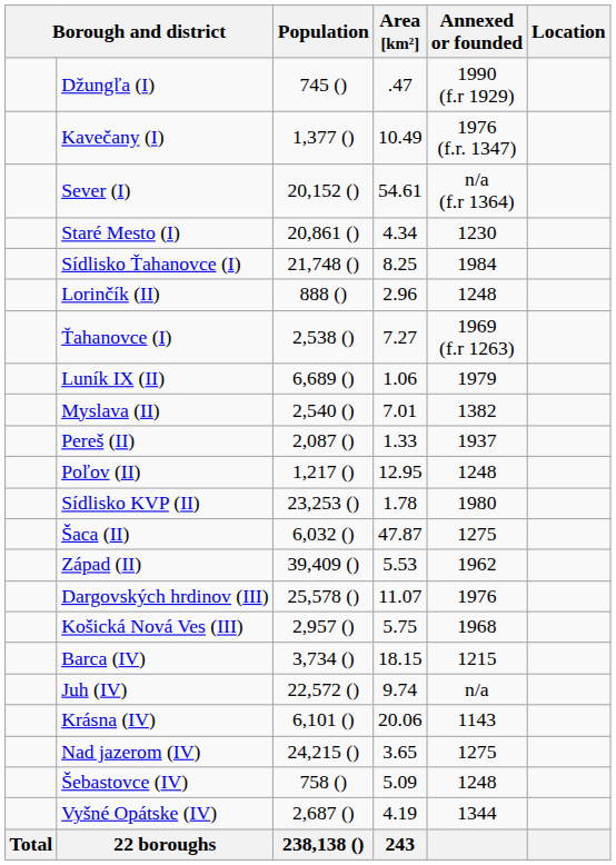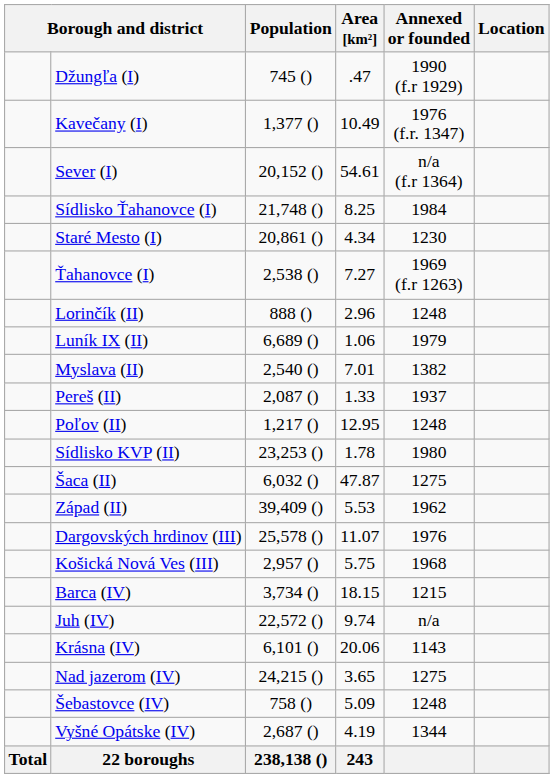 <table class="wikitable sortable" style="text-align:center;">
 <tr>
 <th colspan="2" class="unsortable">Borough and district</th>
 <th>Population</th>
 <th>Area<br><small>[km²]</small></th>
 <th>Annexed <br> or founded</th>
 <th class="unsortable">Location</th>
 </tr>
 <tr>
 <td></td>
 <td align="left"><a href='#'>Džungľa</a> (<a href='#'>I</a>)</td>
 <td>745 ()</td>
 <td>.47</td>
 <td>1990 <br> (f.r  1929)</td>
 <td></td>
 </tr>
 <tr>
 <td></td>
 <td align="left"><a href='#'>Kavečany</a> (<a href='#'>I</a>)</td>
 <td>1,377 ()</td>
 <td>10.49</td>
 <td>1976 <br> (f.r. 1347)</td>
 <td></td>
 </tr>
 <tr>
 <td></td>
 <td align="left"><a href='#'>Sever</a> (<a href='#'>I</a>)</td>
 <td>20,152 ()</td>
 <td>54.61</td>
 <td>n/a <br> (f.r 1364)</td>
 <td></td>
 </tr>
 <tr>
 <td></td>
+<td align="left"><a href='#'>Sídlisko Ťahanovce</a> (<a href='#'>I</a>)</td>
+<td>21,748 ()</td>
+<td>8.25</td>
+<td>1984</td>
+<td></td>
+</tr>
+<tr>
+<td></td>
 <td align="left"><a href='#'>Staré Mesto</a> (<a href='#'>I</a>)</td>
 <td>20,861 ()</td>
 <td>4.34</td>
 <td>1230</td>
 <td></td>
 </tr>
 <tr>
 <td></td>
-<td align="left"><a href='#'>Sídlisko Ťahanovce</a> (<a href='#'>I</a>)</td>
-<td>21,748 ()</td>
-<td>8.25</td>
-<td>1984</td>
+<td align="left"><a href='#'>Ťahanovce</a> (<a href='#'>I</a>)</td>
+<td>2,538 ()</td>
+<td>7.27</td>
+<td>1969 <br> (f.r 1263)</td>
 <td></td>
 </tr>
 <tr>
 <td></td>
 <td align="left"><a href='#'>Lorinčík</a> (<a href='#'>II</a>)</td>
 <td>888 ()</td>
 <td>2.96</td>
 <td>1248</td>
-<td></td>
-</tr>
-<tr>
-<td></td>
-<td align="left"><a href='#'>Ťahanovce</a> (<a href='#'>I</a>)</td>
-<td>2,538 ()</td>
-<td>7.27</td>
-<td>1969 <br> (f.r 1263)</td>
 <td></td>
 </tr>
 <tr>
 <td></td>
 <td align="left"><a href='#'>Luník IX</a> (<a href='#'>II</a>)</td>
 <td>6,689 ()</td>
 <td>1.06</td>
 <td>1979</td>
 <td></td>
 </tr>
 <tr>
 <td></td>
 <td align="left"><a href='#'>Myslava</a> (<a href='#'>II</a>)</td>
 <td>2,540 ()</td>
 <td>7.01</td>
 <td>1382</td>
 <td></td>
 </tr>
 <tr>
 <td></td>
 <td align="left"><a href='#'>Pereš</a> (<a href='#'>II</a>)</td>
 <td>2,087 ()</td>
 <td>1.33</td>
 <td>1937</td>
 <td></td>
 </tr>
 <tr>
 <td></td>
 <td align="left"><a href='#'>Poľov</a> (<a href='#'>II</a>)</td>
 <td>1,217 ()</td>
 <td>12.95</td>
 <td>1248</td>
 <td></td>
 </tr>
 <tr>
 <td></td>
 <td align="left"><a href='#'>Sídlisko KVP</a> (<a href='#'>II</a>)</td>
 <td>23,253 ()</td>
 <td>1.78</td>
 <td>1980</td>
 <td></td>
 </tr>
 <tr>
 <td></td>
 <td align="left"><a href='#'>Šaca</a> (<a href='#'>II</a>)</td>
 <td>6,032 ()</td>
 <td>47.87</td>
 <td>1275</td>
 <td></td>
 </tr>
 <tr>
 <td></td>
 <td align="left"><a href='#'>Západ</a> (<a href='#'>II</a>)</td>
 <td>39,409 ()</td>
 <td>5.53</td>
 <td>1962</td>
 <td></td>
 </tr>
 <tr>
 <td></td>
 <td align="left"><a href='#'>Dargovských hrdinov</a> (<a href='#'>III</a>)</td>
 <td>25,578 ()</td>
 <td>11.07</td>
 <td>1976</td>
 <td></td>
 </tr>
 <tr>
 <td></td>
 <td align="left"><a href='#'>Košická Nová Ves</a> (<a href='#'>III</a>)</td>
 <td>2,957 ()</td>
 <td>5.75</td>
 <td>1968</td>
 <td></td>
 </tr>
 <tr>
 <td></td>
 <td align="left"><a href='#'>Barca</a> (<a href='#'>IV</a>)</td>
 <td>3,734 ()</td>
 <td>18.15</td>
 <td>1215</td>
 <td></td>
 </tr>
 <tr>
 <td></td>
 <td align="left"><a href='#'>Juh</a> (<a href='#'>IV</a>)</td>
 <td>22,572 ()</td>
 <td>9.74</td>
 <td>n/a</td>
 <td></td>
 </tr>
 <tr>
 <td></td>
 <td align="left"><a href='#'>Krásna</a> (<a href='#'>IV</a>)</td>
 <td>6,101 ()</td>
 <td>20.06</td>
 <td>1143</td>
 <td></td>
 </tr>
 <tr>
 <td></td>
 <td align="left"><a href='#'>Nad jazerom</a> (<a href='#'>IV</a>)</td>
 <td>24,215 ()</td>
 <td>3.65</td>
 <td>1275</td>
 <td></td>
 </tr>
 <tr>
 <td></td>
 <td align="left"><a href='#'>Šebastovce</a> (<a href='#'>IV</a>)</td>
 <td>758 ()</td>
 <td>5.09</td>
 <td>1248</td>
 <td></td>
 </tr>
 <tr>
 <td></td>
 <td align="left"><a href='#'>Vyšné Opátske</a> (<a href='#'>IV</a>)</td>
 <td>2,687 ()</td>
 <td>4.19</td>
 <td>1344</td>
 <td></td>
 </tr>
 <tr>
 <th><strong>Total</strong></th>
 <th><strong> 22 boroughs </strong></th>
 <th>238,138 ()</th>
 <th>243</th>
 <th></th>
 <th></th>
 </tr>
 </table>
